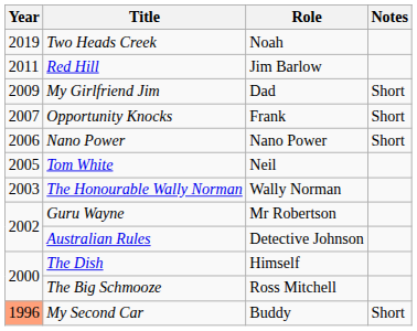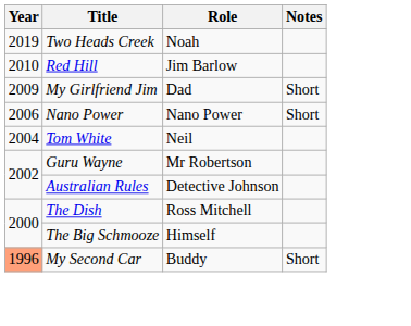 <table class="wikitable sortable">
 <tr>
 <th>Year</th>
 <th>Title</th>
 <th>Role</th>
 <th>Notes</th>
 </tr>
 <tr>
 <td>2019</td>
 <td><em>Two Heads Creek</em></td>
 <td>Noah</td>
 <td></td>
 </tr>
 <tr>
-<td>2011</td>
+<td>2010</td>
 <td><em><a href='#'>Red Hill</a></em></td>
 <td>Jim Barlow</td>
 <td></td>
 </tr>
 <tr>
 <td>2009</td>
 <td><em>My Girlfriend Jim</em></td>
 <td>Dad</td>
 <td>Short</td>
 </tr>
 <tr>
-<td>2007</td>
-<td><em>Opportunity Knocks</em></td>
-<td>Frank</td>
-<td>Short</td>
-</tr>
-<tr>
 <td>2006</td>
 <td><em>Nano Power</em></td>
 <td>Nano Power</td>
 <td>Short</td>
 </tr>
 <tr>
-<td>2005</td>
+<td>2004</td>
 <td><em><a href='#'>Tom White</a></em></td>
 <td>Neil</td>
-<td></td>
-</tr>
-<tr>
-<td>2003</td>
-<td><em><a href='#'>The Honourable Wally Norman</a></em></td>
-<td>Wally Norman</td>
 <td></td>
 </tr>
 <tr>
 <td rowspan="2">2002</td>
 <td><em>Guru Wayne</em></td>
 <td>Mr Robertson</td>
 <td></td>
 </tr>
 <tr>
 <td><em><a href='#'>Australian Rules</a></em></td>
 <td>Detective Johnson</td>
 <td></td>
 </tr>
 <tr>
 <td rowspan="2">2000</td>
 <td><em><a href='#'>The Dish</a></em></td>
-<td>Himself</td>
+<td>Ross Mitchell</td>
 <td></td>
 </tr>
 <tr>
 <td><em>The Big Schmooze</em></td>
-<td>Ross Mitchell</td>
+<td>Himself</td>
 <td></td>
 </tr>
 <tr>
 <td style="background: lightsalmon;">1996</td>
 <td><em>My Second Car</em></td>
 <td>Buddy</td>
 <td>Short</td>
 </tr>
 </table>
